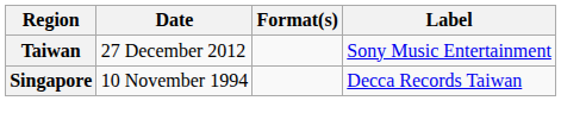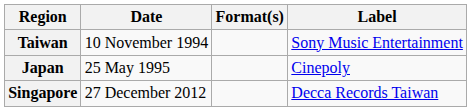 <table class="wikitable plainrowheaders">
 <tr>
 <th scope="col">Region</th>
 <th scope="col">Date</th>
 <th scope="col">Format(s)</th>
 <th scope="col">Label</th>
 </tr>
 <tr>
 <th scope="row">Taiwan</th>
-<td>27 December 2012</td>
+<td>10 November 1994</td>
 <td></td>
 <td><a href='#'>Sony Music Entertainment</a></td>
 </tr>
 <tr>
+<th scope="row">Japan</th>
+<td>25 May 1995</td>
+<td></td>
+<td><a href='#'>Cinepoly</a></td>
+</tr>
+<tr>
 <th scope="row">Singapore</th>
-<td>10 November 1994</td>
+<td>27 December 2012</td>
 <td></td>
 <td><a href='#'>Decca Records Taiwan</a></td>
 </tr>
 </table>
